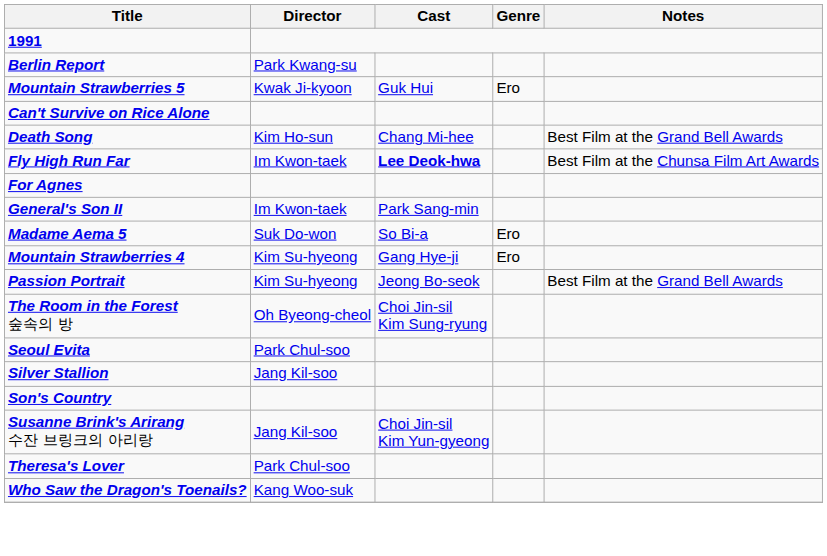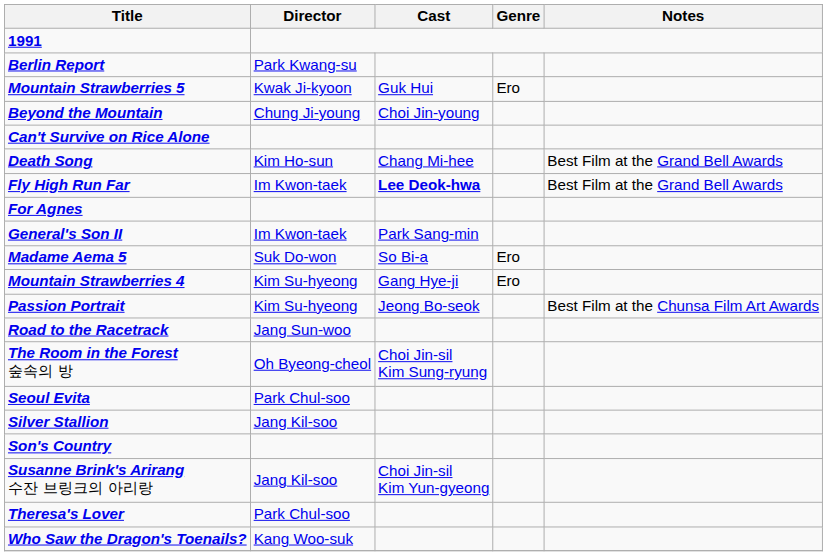 <table class="wikitable">
 <tr>
 <th>Title</th>
 <th>Director</th>
 <th>Cast</th>
 <th>Genre</th>
 <th>Notes</th>
 </tr>
 <tr>
 <td><strong><a href='#'>1991</a></strong></td>
 </tr>
 <tr>
 <td><strong><em><a href='#'>Berlin Report</a></em></strong></td>
 <td><a href='#'>Park Kwang-su</a></td>
 <td></td>
 <td></td>
 <td></td>
 </tr>
 <tr>
 <td><strong><em><a href='#'>Mountain Strawberries 5</a></em></strong></td>
 <td><a href='#'>Kwak Ji-kyoon</a></td>
 <td><a href='#'>Guk Hui</a></td>
 <td>Ero</td>
 <td></td>
 </tr>
 <tr>
+<td><strong><em><a href='#'>Beyond the Mountain</a></em></strong></td>
+<td><a href='#'>Chung Ji-young</a></td>
+<td><a href='#'>Choi Jin-young</a></td>
+<td></td>
+<td></td>
+</tr>
+<tr>
 <td><strong><em><a href='#'>Can't Survive on Rice Alone</a></em></strong></td>
 <td></td>
 <td></td>
 <td></td>
 <td></td>
 </tr>
 <tr>
 <td><strong><em><a href='#'>Death Song</a></em></strong></td>
 <td><a href='#'>Kim Ho-sun</a></td>
 <td><a href='#'>Chang Mi-hee</a></td>
 <td></td>
 <td>Best Film at the <a href='#'>Grand Bell Awards</a></td>
 </tr>
 <tr>
 <td><strong><em><a href='#'>Fly High Run Far</a></em></strong></td>
 <td><a href='#'>Im Kwon-taek</a></td>
 <td><strong><a href='#'>Lee Deok-hwa</a></strong></td>
 <td></td>
-<td>Best Film at the <a href='#'>Chunsa Film Art Awards</a></td>
+<td>Best Film at the <a href='#'>Grand Bell Awards</a></td>
 </tr>
 <tr>
 <td><strong><em><a href='#'>For Agnes</a></em></strong></td>
 <td></td>
 <td></td>
 <td></td>
 <td></td>
 </tr>
 <tr>
 <td><strong><em><a href='#'>General's Son II</a></em></strong></td>
 <td><a href='#'>Im Kwon-taek</a></td>
 <td><a href='#'>Park Sang-min</a></td>
 <td></td>
 <td></td>
 </tr>
 <tr>
 <td><strong><em><a href='#'>Madame Aema 5</a></em></strong></td>
 <td><a href='#'>Suk Do-won</a></td>
 <td><a href='#'>So Bi-a</a></td>
 <td>Ero</td>
 <td></td>
 </tr>
 <tr>
 <td><strong><em><a href='#'>Mountain Strawberries 4</a></em></strong></td>
 <td><a href='#'>Kim Su-hyeong</a></td>
 <td><a href='#'>Gang Hye-ji</a></td>
 <td>Ero</td>
 <td></td>
 </tr>
 <tr>
 <td><strong><em><a href='#'>Passion Portrait</a></em></strong></td>
 <td><a href='#'>Kim Su-hyeong</a></td>
 <td><a href='#'>Jeong Bo-seok</a></td>
 <td></td>
-<td>Best Film at the <a href='#'>Grand Bell Awards</a></td>
+<td>Best Film at the <a href='#'>Chunsa Film Art Awards</a></td>
+</tr>
+<tr>
+<td><strong><em><a href='#'>Road to the Racetrack</a></em></strong></td>
+<td><a href='#'>Jang Sun-woo</a></td>
+<td></td>
+<td></td>
+<td></td>
 </tr>
 <tr>
 <td><strong><em><a href='#'>The Room in the Forest</a></em></strong><br>숲속의 방</td>
 <td><a href='#'>Oh Byeong-cheol</a></td>
 <td><a href='#'>Choi Jin-sil</a><br><a href='#'>Kim Sung-ryung</a></td>
 <td></td>
 <td></td>
 </tr>
 <tr>
 <td><strong><em><a href='#'>Seoul Evita</a></em></strong></td>
 <td><a href='#'>Park Chul-soo</a></td>
 <td></td>
 <td></td>
 <td></td>
 </tr>
 <tr>
 <td><strong><em><a href='#'>Silver Stallion</a></em></strong></td>
 <td><a href='#'>Jang Kil-soo</a></td>
 <td></td>
 <td></td>
 <td></td>
 </tr>
 <tr>
 <td><strong><em><a href='#'>Son's Country</a></em></strong></td>
 <td></td>
 <td></td>
 <td></td>
 <td></td>
 </tr>
 <tr>
 <td><strong><em><a href='#'>Susanne Brink's Arirang</a></em></strong><br>수잔 브링크의 아리랑</td>
 <td><a href='#'>Jang Kil-soo</a></td>
 <td><a href='#'>Choi Jin-sil</a><br><a href='#'>Kim Yun-gyeong</a></td>
 <td></td>
 <td></td>
 </tr>
 <tr>
 <td><strong><em><a href='#'>Theresa's Lover</a></em></strong></td>
 <td><a href='#'>Park Chul-soo</a></td>
 <td></td>
 <td></td>
 <td></td>
 </tr>
 <tr>
 <td><strong><em><a href='#'>Who Saw the Dragon's Toenails?</a></em></strong></td>
 <td><a href='#'>Kang Woo-suk</a></td>
 <td></td>
 <td></td>
 <td></td>
 </tr>
 <tr>
 </tr>
 </table>
